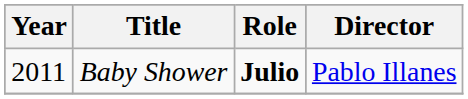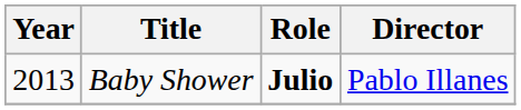 <table class="wikitable">
 <tr>
 <th>Year</th>
 <th>Title</th>
 <th>Role</th>
 <th>Director</th>
 </tr>
 <tr>
-<td>2011</td>
+<td>2013</td>
 <td><em>Baby Shower</em></td>
 <td><strong>Julio</strong></td>
 <td><a href='#'>Pablo Illanes</a></td>
 </tr>
 <tr>
 </tr>
 </table>
